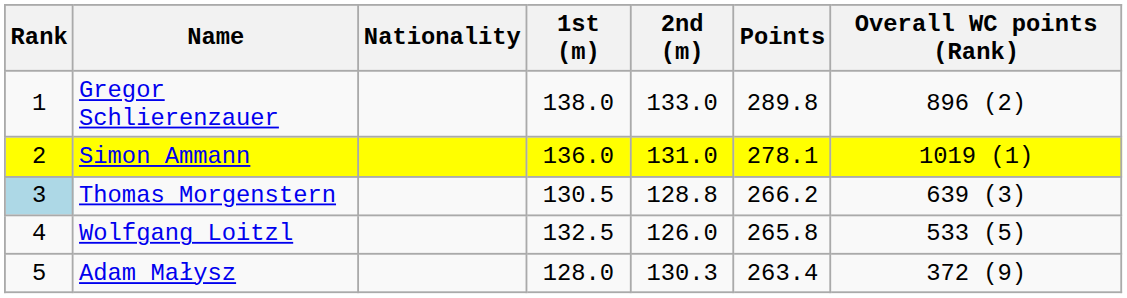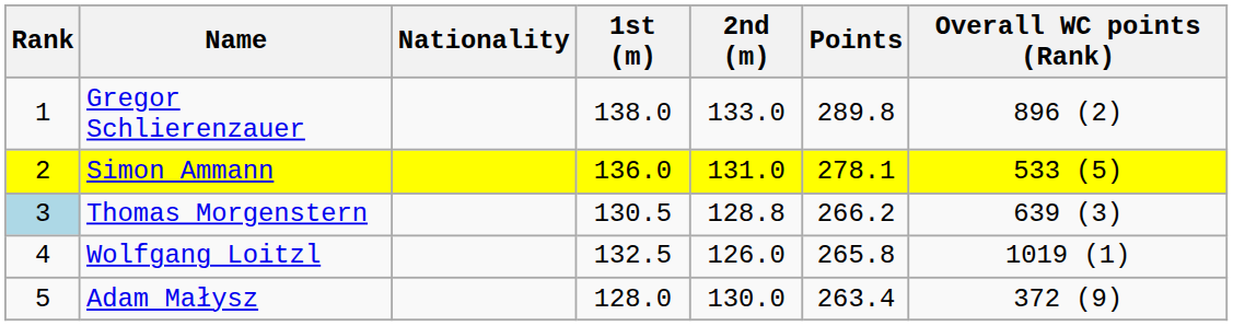 <table class="wikitable">
 <tr>
 <th align=Center>Rank</th>
 <th>Name</th>
 <th>Nationality</th>
 <th align=Center>1st (m)</th>
 <th>2nd (m)</th>
 <th>Points</th>
 <th>Overall WC points (Rank)</th>
 </tr>
 <tr>
 <td align=center>1</td>
 <td align=left><a href='#'>Gregor Schlierenzauer</a></td>
 <td align=left></td>
 <td align=center>138.0</td>
 <td align=center>133.0</td>
 <td align=center>289.8</td>
 <td align=center>896 (2)</td>
 </tr>
 <tr style="background:#FFFF00;">
 <td align=center>2</td>
 <td align=left><a href='#'>Simon Ammann</a></td>
 <td align=left></td>
 <td align=center>136.0</td>
 <td align=center>131.0</td>
 <td align=center>278.1</td>
-<td align=center>1019 (1)</td>
+<td align=center>533 (5)</td>
 </tr>
 <tr>
 <td align=center style="background: lightblue;">3</td>
 <td align=left><a href='#'>Thomas Morgenstern</a></td>
 <td align=left></td>
 <td align=center>130.5</td>
 <td align=center>128.8</td>
 <td align=center>266.2</td>
 <td align=center>639 (3)</td>
 </tr>
 <tr>
 <td align=center>4</td>
 <td align=left><a href='#'>Wolfgang Loitzl</a></td>
 <td align=left></td>
 <td align=center>132.5</td>
 <td align=center>126.0</td>
 <td align=center>265.8</td>
-<td align=center>533 (5)</td>
+<td align=center>1019 (1)</td>
 </tr>
 <tr>
 <td align=center>5</td>
 <td align=left><a href='#'>Adam Małysz</a></td>
 <td align=left></td>
 <td align=center>128.0</td>
-<td align=center>130.3</td>
+<td align=center>130.0</td>
 <td align=center>263.4</td>
 <td align=center>372 (9)</td>
 </tr>
 </table>
